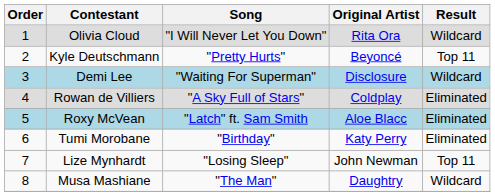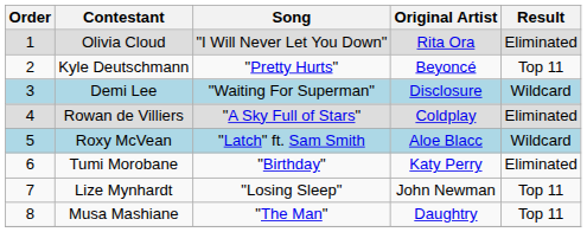 <table class="wikitable" style="text-align:center;">
 <tr>
 <th>Order</th>
 <th>Contestant</th>
 <th>Song</th>
 <th>Original Artist</th>
 <th>Result</th>
 </tr>
 <tr style="background:#ddd;">
 <td>1</td>
 <td>Olivia Cloud</td>
 <td>"I Will Never Let You Down"</td>
 <td><a href='#'>Rita Ora</a></td>
-<td>Wildcard </td>
+<td>Eliminated</td>
 </tr>
 <tr>
 <td>2</td>
 <td>Kyle Deutschmann</td>
 <td>"<a href='#'>Pretty Hurts</a>"</td>
 <td><a href='#'>Beyoncé</a></td>
 <td>Top 11</td>
 </tr>
 <tr style="background:lightblue;">
 <td>3</td>
 <td>Demi Lee</td>
 <td>"Waiting For Superman"</td>
 <td><a href='#'>Disclosure</a></td>
 <td>Wildcard </td>
 </tr>
 <tr style="background:#ddd;">
 <td>4</td>
 <td>Rowan de Villiers</td>
 <td>"<a href='#'>A Sky Full of Stars</a>"</td>
 <td><a href='#'>Coldplay</a></td>
 <td>Eliminated</td>
 </tr>
 <tr style="background:lightblue;">
 <td>5</td>
 <td>Roxy McVean</td>
 <td>"<a href='#'>Latch</a>" ft. <a href='#'>Sam Smith</a></td>
 <td><a href='#'>Aloe Blacc</a></td>
-<td>Eliminated</td>
+<td>Wildcard </td>
 </tr>
 <tr>
 <td>6</td>
 <td>Tumi Morobane</td>
 <td>"<a href='#'>Birthday</a>"</td>
 <td><a href='#'>Katy Perry</a></td>
 <td>Eliminated</td>
 </tr>
 <tr>
 <td>7</td>
 <td>Lize Mynhardt</td>
 <td>"Losing Sleep"</td>
 <td>John Newman</td>
 <td>Top 11</td>
 </tr>
 <tr>
 <td>8</td>
 <td>Musa Mashiane</td>
 <td>"<a href='#'>The Man</a>"</td>
 <td><a href='#'>Daughtry</a></td>
-<td>Wildcard </td>
+<td>Top 11</td>
 </tr>
 <tr>
 </tr>
 </table>
